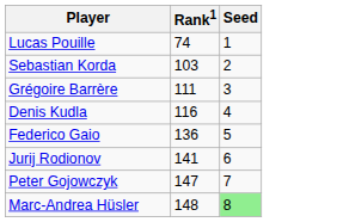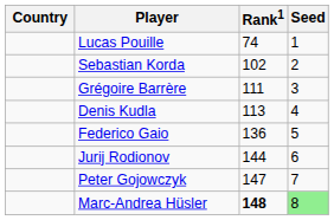 <table class="sortable wikitable">
 <tr>
+<th width="70">Country</th>
 <th width="175">Player</th>
 <th>Rank<sup>1</sup></th>
 <th>Seed</th>
 </tr>
 <tr>
+<td></td>
 <td><a href='#'>Lucas Pouille</a></td>
 <td>74</td>
 <td>1</td>
 </tr>
 <tr>
+<td></td>
 <td><a href='#'>Sebastian Korda</a></td>
-<td>103</td>
+<td>102</td>
 <td>2</td>
 </tr>
 <tr>
+<td></td>
 <td><a href='#'>Grégoire Barrère</a></td>
 <td>111</td>
 <td>3</td>
 </tr>
 <tr>
+<td></td>
 <td><a href='#'>Denis Kudla</a></td>
-<td>116</td>
+<td>113</td>
 <td>4</td>
 </tr>
 <tr>
+<td></td>
 <td><a href='#'>Federico Gaio</a></td>
 <td>136</td>
 <td>5</td>
 </tr>
 <tr>
+<td></td>
 <td><a href='#'>Jurij Rodionov</a></td>
-<td>141</td>
+<td>144</td>
 <td>6</td>
 </tr>
 <tr>
+<td></td>
 <td><a href='#'>Peter Gojowczyk</a></td>
 <td>147</td>
 <td>7</td>
 </tr>
 <tr>
+<td></td>
 <td><a href='#'>Marc-Andrea Hüsler</a></td>
-<td>148</td>
+<td><strong>148</strong></td>
 <td style="background: lightgreen;">8</td>
 </tr>
 </table>
